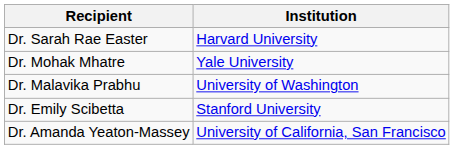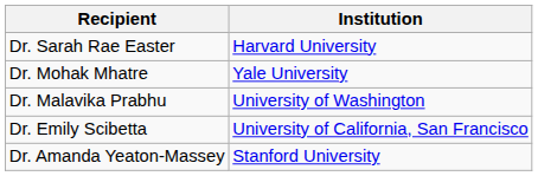 <table class="wikitable">
 <tr>
 <th>Recipient</th>
 <th>Institution</th>
 </tr>
 <tr>
 <td>Dr. Sarah Rae Easter</td>
 <td><a href='#'>Harvard University</a></td>
 </tr>
 <tr>
 <td>Dr. Mohak Mhatre</td>
 <td><a href='#'>Yale University</a></td>
 </tr>
 <tr>
 <td>Dr. Malavika Prabhu</td>
 <td><a href='#'>University of Washington</a></td>
 </tr>
 <tr>
 <td>Dr. Emily Scibetta</td>
-<td><a href='#'>Stanford University</a></td>
+<td><a href='#'>University of California, San Francisco</a></td>
 </tr>
 <tr>
 <td>Dr. Amanda Yeaton-Massey</td>
-<td><a href='#'>University of California, San Francisco</a></td>
+<td><a href='#'>Stanford University</a></td>
 </tr>
 </table>
